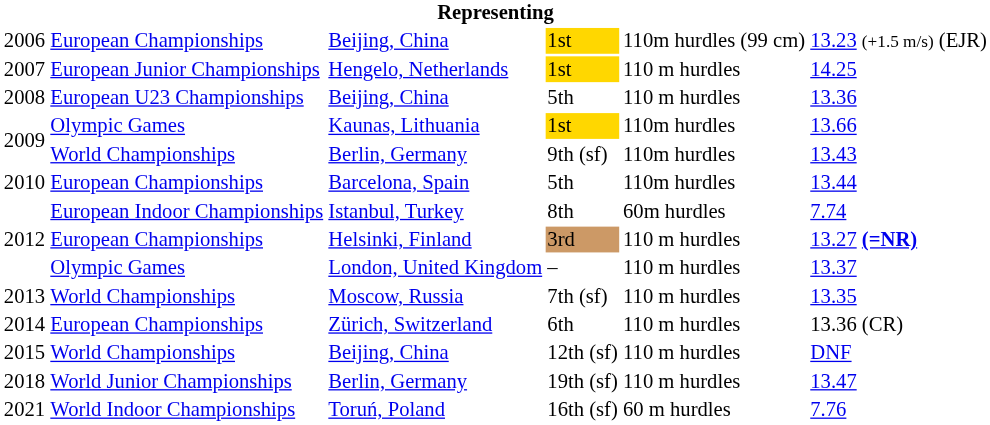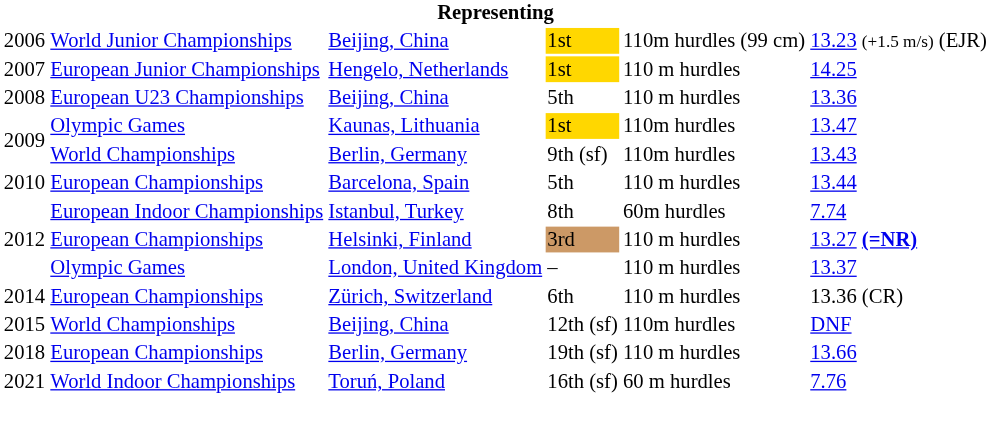 <table>
 <tr>
 <th colspan="6">Representing </th>
 </tr>
 <tr>
 <td>2006</td>
-<td><a href='#'>European Championships</a></td>
+<td><a href='#'>World Junior Championships</a></td>
 <td><a href='#'>Beijing, China</a></td>
 <td bgcolor="gold">1st</td>
 <td>110m hurdles (99 cm)</td>
 <td><a href='#'>13.23</a> <small>(+1.5 m/s)</small> (EJR)</td>
 </tr>
 <tr>
 <td>2007</td>
 <td><a href='#'>European Junior Championships</a></td>
 <td><a href='#'>Hengelo, Netherlands</a></td>
 <td bgcolor="gold">1st</td>
 <td>110 m hurdles</td>
 <td><a href='#'>14.25</a></td>
 </tr>
 <tr>
 <td>2008</td>
 <td><a href='#'>European U23 Championships</a></td>
 <td><a href='#'>Beijing, China</a></td>
 <td>5th</td>
 <td>110 m hurdles</td>
 <td><a href='#'>13.36</a></td>
 </tr>
 <tr>
 <td rowspan=2>2009</td>
 <td><a href='#'>Olympic Games</a></td>
 <td><a href='#'>Kaunas, Lithuania</a></td>
 <td bgcolor="gold">1st</td>
 <td>110m hurdles</td>
-<td><a href='#'>13.66</a></td>
+<td><a href='#'>13.47</a></td>
 </tr>
 <tr>
 <td><a href='#'>World Championships</a></td>
 <td><a href='#'>Berlin, Germany</a></td>
 <td>9th (sf)</td>
 <td>110m hurdles</td>
 <td><a href='#'>13.43</a></td>
 </tr>
 <tr>
 <td>2010</td>
 <td><a href='#'>European Championships</a></td>
 <td><a href='#'>Barcelona, Spain</a></td>
 <td>5th</td>
-<td>110m hurdles</td>
+<td>110 m hurdles</td>
 <td><a href='#'>13.44</a></td>
 </tr>
 <tr>
 <td rowspan=3>2012</td>
 <td><a href='#'>European Indoor Championships</a></td>
 <td><a href='#'>Istanbul, Turkey</a></td>
 <td>8th</td>
 <td>60m hurdles</td>
 <td><a href='#'>7.74</a></td>
 </tr>
 <tr>
 <td><a href='#'>European Championships</a></td>
 <td><a href='#'>Helsinki, Finland</a></td>
 <td bgcolor=cc9966>3rd</td>
 <td>110 m hurdles</td>
 <td><a href='#'>13.27</a> <strong><a href='#'>(=NR)</a></strong></td>
 </tr>
 <tr>
 <td><a href='#'>Olympic Games</a></td>
 <td><a href='#'>London, United Kingdom</a></td>
 <td>–</td>
 <td>110 m hurdles</td>
 <td><a href='#'>13.37</a></td>
 </tr>
 <tr>
-<td>2013</td>
-<td><a href='#'>World Championships</a></td>
-<td><a href='#'>Moscow, Russia</a></td>
-<td>7th (sf)</td>
-<td>110 m hurdles</td>
-<td><a href='#'>13.35</a></td>
-</tr>
-<tr>
 <td>2014</td>
 <td><a href='#'>European Championships</a></td>
 <td><a href='#'>Zürich, Switzerland</a></td>
 <td>6th</td>
 <td>110 m hurdles</td>
 <td>13.36 (CR)</td>
 </tr>
 <tr>
 <td>2015</td>
 <td><a href='#'>World Championships</a></td>
 <td><a href='#'>Beijing, China</a></td>
 <td>12th (sf)</td>
-<td>110 m hurdles</td>
+<td>110m hurdles</td>
 <td><a href='#'>DNF</a></td>
 </tr>
 <tr>
 <td>2018</td>
-<td><a href='#'>World Junior Championships</a></td>
+<td><a href='#'>European Championships</a></td>
 <td><a href='#'>Berlin, Germany</a></td>
 <td>19th (sf)</td>
 <td>110 m hurdles</td>
-<td><a href='#'>13.47</a></td>
+<td><a href='#'>13.66</a></td>
 </tr>
 <tr>
 <td>2021</td>
 <td><a href='#'>World Indoor Championships</a></td>
 <td><a href='#'>Toruń, Poland</a></td>
 <td>16th (sf)</td>
 <td>60 m hurdles</td>
 <td><a href='#'>7.76</a></td>
 </tr>
 </table>
